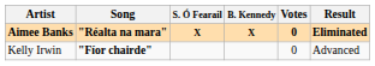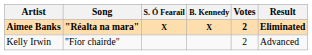 <table class="sortable wikitable">
 <tr>
 <th>Artist</th>
 <th>Song</th>
 <th><small><abbr>S. <strong>Ó Fearail</strong></abbr></small></th>
 <th><small><abbr>B. Kennedy</abbr></small></th>
 <th>Votes</th>
 <th>Result</th>
 </tr>
 <tr style="background:#ffdead;font-weight:bold">
 <td>Aimee Banks</td>
 <td>"Réalta na mara"</td>
 <td align=center><small>X</small></td>
 <td align=center><small>X</small></td>
-<td align=center>0</td>
+<td align=center>2</td>
 <td>Eliminated</td>
 </tr>
 <tr>
 <td>Kelly Irwin</td>
-<td><strong>"Fíor chairde"</strong></td>
+<td>"Fíor chairde"</td>
 <td align=center></td>
 <td align=center></td>
-<td align=center>0</td>
+<td align=center>2</td>
 <td>Advanced</td>
 </tr>
 </table>
